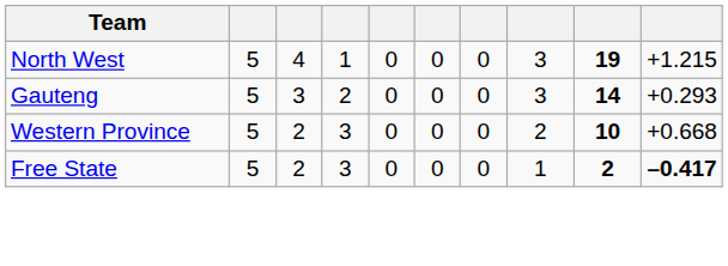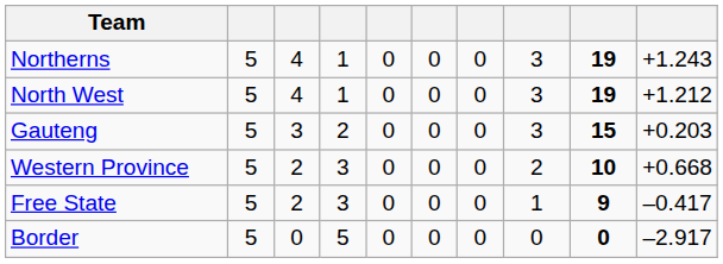 <table class="wikitable" style="text-align:center">
 <tr>
 <th width="150">Team</th>
 <th width="25"></th>
 <th width="25"></th>
 <th width="25"></th>
 <th width="25"></th>
 <th width="25"></th>
 <th width="25"></th>
 <th width="40"></th>
 <th width="40"></th>
 <th width="45"></th>
 </tr>
 <tr>
+<td style="text-align:left"><a href='#'>Northerns</a></td>
+<td>5</td>
+<td>4</td>
+<td>1</td>
+<td>0</td>
+<td>0</td>
+<td>0</td>
+<td>3</td>
+<td><strong>19</strong></td>
+<td>+1.243</td>
+</tr>
+<tr>
 <td style="text-align:left"><a href='#'>North West</a></td>
 <td>5</td>
 <td>4</td>
 <td>1</td>
 <td>0</td>
 <td>0</td>
 <td>0</td>
 <td>3</td>
 <td><strong>19</strong></td>
-<td>+1.215</td>
+<td>+1.212</td>
 </tr>
 <tr>
 <td style="text-align:left"><a href='#'>Gauteng</a></td>
 <td>5</td>
 <td>3</td>
 <td>2</td>
 <td>0</td>
 <td>0</td>
 <td>0</td>
 <td>3</td>
-<td><strong>14</strong></td>
-<td>+0.293</td>
+<td><strong>15</strong></td>
+<td>+0.203</td>
 </tr>
 <tr>
 <td style="text-align:left"><a href='#'>Western Province</a></td>
 <td>5</td>
 <td>2</td>
 <td>3</td>
 <td>0</td>
 <td>0</td>
 <td>0</td>
 <td>2</td>
 <td><strong>10</strong></td>
 <td>+0.668</td>
 </tr>
 <tr>
 <td style="text-align:left"><a href='#'>Free State</a></td>
 <td>5</td>
 <td>2</td>
 <td>3</td>
 <td>0</td>
 <td>0</td>
 <td>0</td>
 <td>1</td>
-<td><strong>2</strong></td>
-<td><strong>–0.417</strong></td>
+<td><strong>9</strong></td>
+<td>–0.417</td>
+</tr>
+<tr>
+<td style="text-align:left"><a href='#'>Border</a></td>
+<td>5</td>
+<td>0</td>
+<td>5</td>
+<td>0</td>
+<td>0</td>
+<td>0</td>
+<td>0</td>
+<td><strong>0</strong></td>
+<td>–2.917</td>
 </tr>
 </table>
